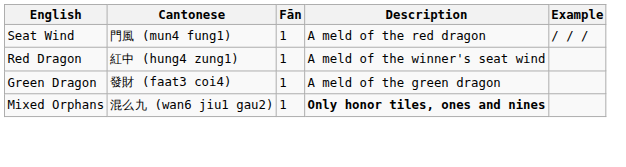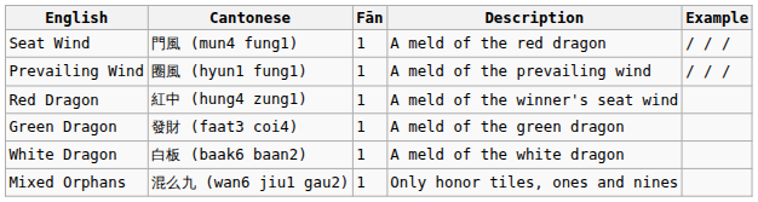 <table class="wikitable">
 <tr>
 <th>English</th>
 <th>Cantonese</th>
 <th>Fān</th>
 <th>Description</th>
 <th>Example</th>
 </tr>
 <tr>
 <td>Seat Wind</td>
 <td>門風 (mun4 fung1)</td>
 <td>1</td>
 <td>A meld of the red dragon</td>
+<td> / / /</td>
+</tr>
+<tr>
+<td>Prevailing Wind</td>
+<td>圈風 (hyun1 fung1)</td>
+<td>1</td>
+<td>A meld of the prevailing wind</td>
 <td> / / /</td>
 </tr>
 <tr>
 <td>Red Dragon</td>
 <td>紅中 (hung4 zung1)</td>
 <td>1</td>
 <td>A meld of the winner's seat wind</td>
 <td></td>
 </tr>
 <tr>
 <td>Green Dragon</td>
 <td>發財 (faat3 coi4)</td>
 <td>1</td>
 <td>A meld of the green dragon</td>
 <td></td>
 </tr>
 <tr>
+<td>White Dragon</td>
+<td>白板 (baak6 baan2)</td>
+<td>1</td>
+<td>A meld of the white dragon</td>
+<td></td>
+</tr>
+<tr>
 <td>Mixed Orphans</td>
 <td>混么九 (wan6 jiu1 gau2)</td>
 <td>1</td>
-<td><strong>Only honor tiles, ones and nines</strong></td>
+<td>Only honor tiles, ones and nines</td>
 <td></td>
 </tr>
 </table>
